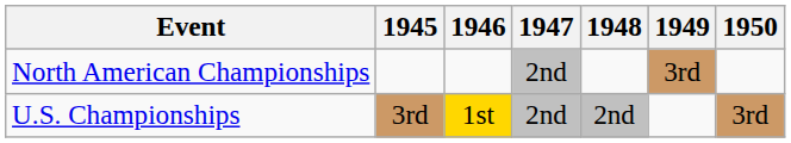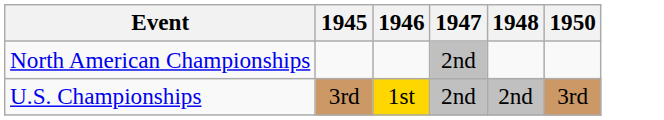 <table class="wikitable">
 <tr>
 <th>Event</th>
 <th>1945</th>
 <th>1946</th>
 <th>1947</th>
 <th>1948</th>
-<th>1949</th>
 <th>1950</th>
 </tr>
 <tr>
 <td><a href='#'>North American Championships</a></td>
 <td></td>
 <td></td>
 <td align="center" bgcolor="silver">2nd</td>
 <td></td>
-<td align="center" bgcolor="cc9966">3rd</td>
 <td></td>
 </tr>
 <tr>
 <td><a href='#'>U.S. Championships</a></td>
 <td align="center" bgcolor="cc9966">3rd</td>
 <td align="center" bgcolor="gold">1st</td>
 <td align="center" bgcolor="silver">2nd</td>
 <td align="center" bgcolor="silver">2nd</td>
-<td></td>
 <td align="center" bgcolor="cc9966">3rd</td>
 </tr>
 </table>
